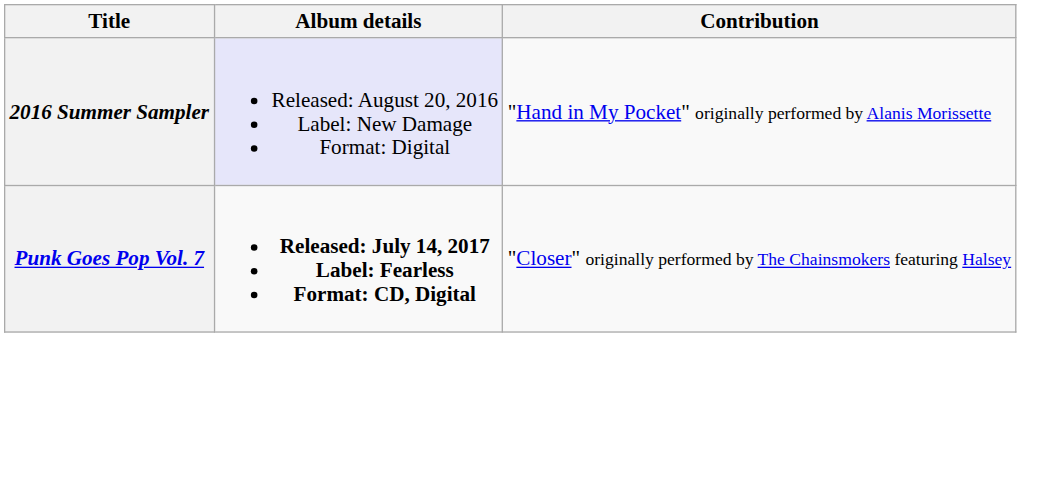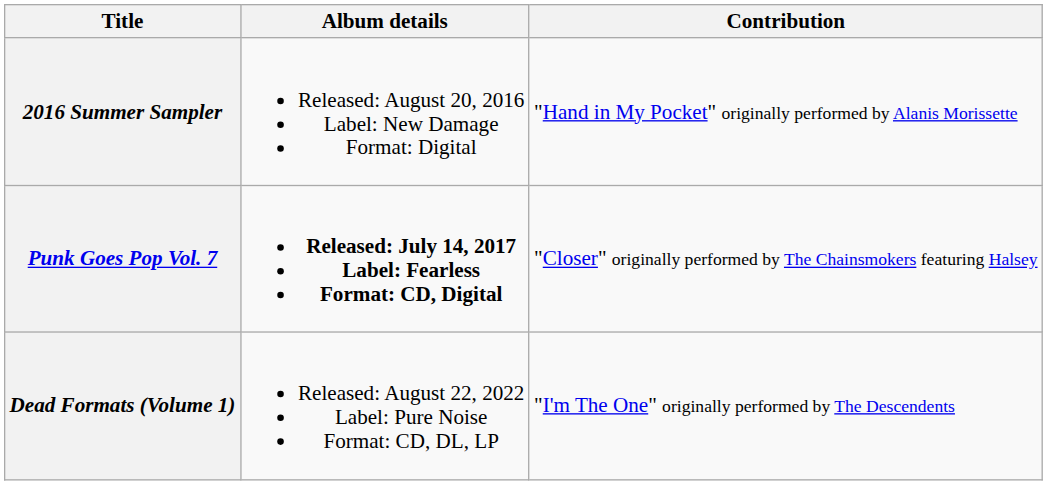 <table class="wikitable plainrowheaders" style="text-align:center;">
 <tr>
 <th scope="col">Title</th>
 <th scope="col">Album details</th>
 <th scope="col">Contribution</th>
 </tr>
 <tr>
 <th scope="row"><strong><em>2016 Summer Sampler</em></strong></th>
-<td style="background: lavender;"><br><ul><li>Released: August 20, 2016</li><li>Label: New Damage</li><li>Format: Digital</li></ul></td>
+<td><br><ul><li>Released: August 20, 2016</li><li>Label: New Damage</li><li>Format: Digital</li></ul></td>
 <td style="text-align:left">"<a href='#'>Hand in My Pocket</a>" <small>originally performed by <a href='#'>Alanis Morissette</a></small></td>
 </tr>
 <tr>
 <th scope="row"><strong><em><a href='#'>Punk Goes Pop Vol. 7</a></em></strong></th>
 <td><strong><br><ul><li>Released: July 14, 2017</li><li>Label: Fearless</li><li>Format: CD, Digital</li></ul></strong></td>
 <td style="text-align:left">"<a href='#'>Closer</a>" <small>originally performed by <a href='#'>The Chainsmokers</a> featuring <a href='#'>Halsey</a></small></td>
 </tr>
+<tr>
+<th scope="row"><strong><em>Dead Formats (Volume 1)</em></strong></th>
+<td><br><ul><li>Released: August 22, 2022</li><li>Label: Pure Noise</li><li>Format: CD, DL, LP</li></ul></td>
+<td style="text-align:left">"<a href='#'>I'm The One</a>" <small>originally performed by <a href='#'>The Descendents</a></small></td>
+</tr>
 </table>
